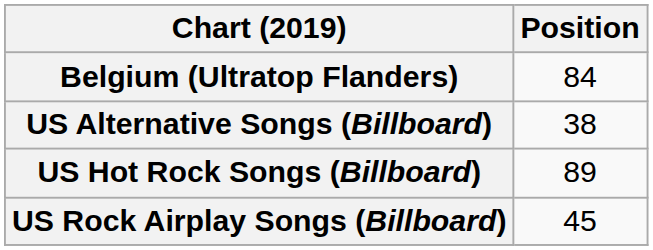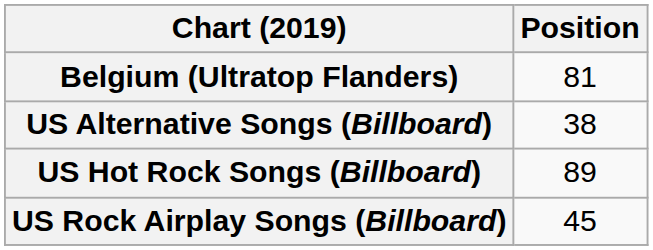 <table class="wikitable sortable plainrowheaders" style="text-align:center">
 <tr>
 <th scope="col">Chart (2019)</th>
 <th scope="col">Position</th>
 </tr>
 <tr>
 <th scope="row">Belgium (Ultratop Flanders)</th>
-<td>84</td>
+<td>81</td>
 </tr>
 <tr>
 <th scope="row">US Alternative Songs (<em>Billboard</em>)</th>
 <td>38</td>
 </tr>
 <tr>
 <th scope="row">US Hot Rock Songs (<em>Billboard</em>)</th>
 <td>89</td>
 </tr>
 <tr>
 <th scope="row">US Rock Airplay Songs (<em>Billboard</em>)</th>
 <td>45</td>
 </tr>
 </table>
